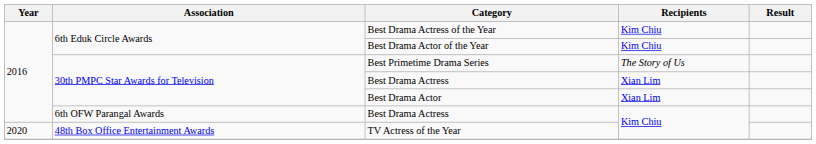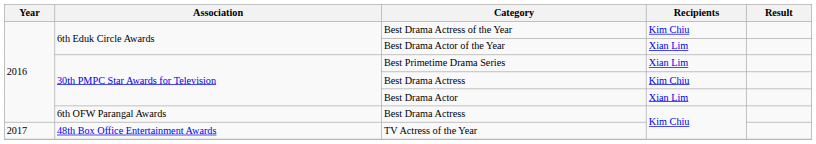 <table class="wikitable sortable" style="width: 90%; font-size: 90%;">
 <tr>
 <th>Year</th>
 <th>Association</th>
 <th>Category</th>
 <th>Recipients</th>
 <th>Result</th>
 </tr>
 <tr>
 <td rowspan="6">2016</td>
 <td rowspan=2>6th Eduk Circle Awards</td>
 <td>Best Drama Actress of the Year</td>
 <td><a href='#'>Kim Chiu</a></td>
 <td></td>
 </tr>
 <tr>
 <td>Best Drama Actor of the Year</td>
-<td><a href='#'>Kim Chiu</a></td>
+<td><a href='#'>Xian Lim</a></td>
 <td></td>
 </tr>
 <tr>
 <td rowspan=3><a href='#'>30th PMPC Star Awards for Television</a></td>
 <td>Best Primetime Drama Series</td>
-<td><em>The Story of Us</em></td>
+<td><a href='#'>Xian Lim</a></td>
 <td></td>
 </tr>
 <tr>
 <td>Best Drama Actress</td>
-<td><a href='#'>Xian Lim</a></td>
+<td><a href='#'>Kim Chiu</a></td>
 <td></td>
 </tr>
 <tr>
 <td>Best Drama Actor</td>
 <td><a href='#'>Xian Lim</a></td>
 <td></td>
 </tr>
 <tr>
 <td>6th OFW Parangal Awards</td>
 <td>Best Drama Actress</td>
 <td rowspan="2"><a href='#'>Kim Chiu</a></td>
 <td></td>
 </tr>
 <tr>
-<td>2020</td>
+<td>2017</td>
 <td><a href='#'>48th Box Office Entertainment Awards</a></td>
 <td>TV Actress of the Year</td>
 <td></td>
 </tr>
 <tr>
 </tr>
 </table>
